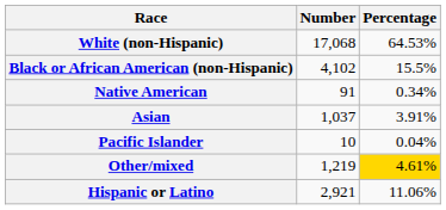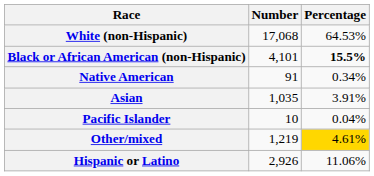 <table class="wikitable" style="text-align:right">
 <tr>
 <th scope="col">Race</th>
 <th scope="col">Number</th>
 <th scope="col">Percentage</th>
 </tr>
 <tr>
 <th scope="row"><a href='#'>White</a> (non-Hispanic)</th>
 <td>17,068</td>
 <td>64.53%</td>
 </tr>
 <tr>
 <th scope="row"><a href='#'>Black or African American</a> (non-Hispanic)</th>
-<td>4,102</td>
-<td>15.5%</td>
+<td>4,101</td>
+<td><strong>15.5%</strong></td>
 </tr>
 <tr>
 <th scope="row"><a href='#'>Native American</a></th>
 <td>91</td>
 <td>0.34%</td>
 </tr>
 <tr>
 <th scope="row"><a href='#'>Asian</a></th>
-<td>1,037</td>
+<td>1,035</td>
 <td>3.91%</td>
 </tr>
 <tr>
 <th scope="row"><a href='#'>Pacific Islander</a></th>
 <td>10</td>
 <td>0.04%</td>
 </tr>
 <tr>
 <th scope="row"><a href='#'>Other/mixed</a></th>
 <td>1,219</td>
 <td style="background: gold;">4.61%</td>
 </tr>
 <tr>
 <th scope="row"><a href='#'>Hispanic</a> or <a href='#'>Latino</a></th>
-<td>2,921</td>
+<td>2,926</td>
 <td>11.06%</td>
 </tr>
 </table>
